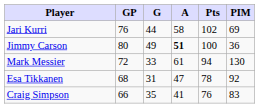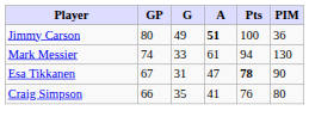 <table class="wikitable">
 <tr>
 <th style="background:#ddf; width:40%;">Player</th>
 <th style="background:#ddf; width:10%;">GP</th>
 <th style="background:#ddf; width:10%;">G</th>
 <th style="background:#ddf; width:10%;">A</th>
 <th style="background:#ddf; width:10%;">Pts</th>
 <th style="background:#ddf; width:10%;">PIM</th>
-</tr>
-<tr>
-<td><a href='#'>Jari Kurri</a></td>
-<td>76</td>
-<td>44</td>
-<td>58</td>
-<td>102</td>
-<td>69</td>
 </tr>
 <tr>
 <td><a href='#'>Jimmy Carson</a></td>
 <td>80</td>
 <td>49</td>
 <td><strong>51</strong></td>
 <td>100</td>
 <td>36</td>
 </tr>
 <tr>
 <td><a href='#'>Mark Messier</a></td>
-<td>72</td>
+<td>74</td>
 <td>33</td>
 <td>61</td>
 <td>94</td>
 <td>130</td>
 </tr>
 <tr>
 <td><a href='#'>Esa Tikkanen</a></td>
-<td>68</td>
+<td>67</td>
 <td>31</td>
 <td>47</td>
-<td>78</td>
-<td>92</td>
+<td><strong>78</strong></td>
+<td>90</td>
 </tr>
 <tr>
 <td><a href='#'>Craig Simpson</a></td>
 <td>66</td>
 <td>35</td>
 <td>41</td>
 <td>76</td>
-<td>83</td>
+<td>80</td>
 </tr>
 </table>
